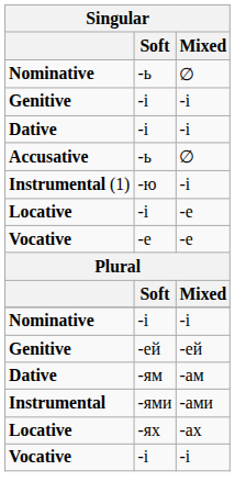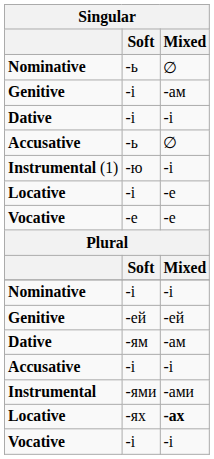 <table align=center class="wikitable">
 <tr>
 <th colspan="3">Singular</th>
 </tr>
 <tr>
 <th></th>
 <th>Soft</th>
 <th>Mixed</th>
 </tr>
 <tr>
 <td><strong>Nominative</strong></td>
 <td>-ь</td>
 <td>∅</td>
 </tr>
 <tr>
 <td><strong>Genitive</strong></td>
 <td>-і</td>
-<td>-і</td>
+<td>-ам</td>
 </tr>
 <tr>
 <td><strong>Dative</strong></td>
 <td>-і</td>
 <td>-і</td>
 </tr>
 <tr>
 <td><strong>Accusative</strong></td>
 <td>-ь</td>
 <td>∅</td>
 </tr>
 <tr>
 <td><strong>Instrumental</strong> (1)</td>
 <td>-ю</td>
 <td>-і</td>
 </tr>
 <tr>
 <td><strong>Locative</strong></td>
 <td>-і</td>
 <td>-e</td>
 </tr>
 <tr>
 <td><strong>Vocative</strong></td>
 <td>-e</td>
 <td>-e</td>
 </tr>
 <tr>
 <th colspan="3">Plural</th>
 </tr>
 <tr>
 <th></th>
 <th>Soft</th>
 <th>Mixed</th>
 </tr>
 <tr>
 </tr>
 <tr>
 <td><strong>Nominative</strong></td>
 <td>-і</td>
 <td>-і</td>
 </tr>
 <tr>
 <td><strong>Genitive</strong></td>
 <td>-ей</td>
 <td>-ей</td>
 </tr>
 <tr>
 <td><strong>Dative</strong></td>
 <td>-ям</td>
 <td>-ам</td>
 </tr>
 <tr>
+<td><strong>Accusative</strong></td>
+<td>-і</td>
+<td>-і</td>
+</tr>
+<tr>
 <td><strong>Instrumental</strong></td>
 <td>-ями</td>
 <td>-ами</td>
 </tr>
 <tr>
 <td><strong>Locative</strong></td>
 <td>-ях</td>
-<td>-ах</td>
+<td><strong>-ах</strong></td>
 </tr>
 <tr>
 <td><strong>Vocative</strong></td>
 <td>-і</td>
 <td>-і</td>
 </tr>
 </table>
